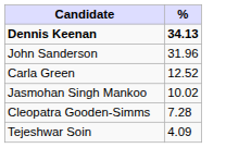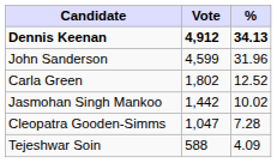 <table class="wikitable">
 <tr>
 <th style="background:#ddf; width:200px;">Candidate</th>
+<th style="background:#ddf; width:50px;">Vote</th>
 <th style="background:#ddf; width:30px;">%</th>
 </tr>
 <tr>
 <td><strong>Dennis Keenan</strong></td>
+<td><strong>4,912</strong></td>
 <td><strong>34.13</strong></td>
 </tr>
 <tr>
 <td>John Sanderson</td>
+<td>4,599</td>
 <td>31.96</td>
 </tr>
 <tr>
 <td>Carla Green</td>
+<td>1,802</td>
 <td>12.52</td>
 </tr>
 <tr>
 <td>Jasmohan Singh Mankoo</td>
+<td>1,442</td>
 <td>10.02</td>
 </tr>
 <tr>
 <td>Cleopatra Gooden-Simms</td>
+<td>1,047</td>
 <td>7.28</td>
 </tr>
 <tr>
 <td>Tejeshwar Soin</td>
+<td>588</td>
 <td>4.09</td>
 </tr>
 </table>
